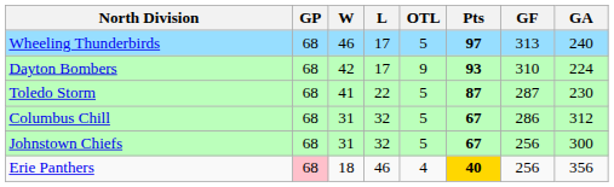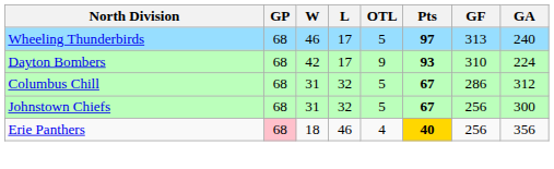 <table class="wikitable" style="text-align:center">
 <tr>
 <th bgcolor="#DDDDFF" width="40%">North Division</th>
 <th bgcolor="#DDDDFF" width="5%">GP</th>
 <th bgcolor="#DDDDFF" width="5%">W</th>
 <th bgcolor="#DDDDFF" width="5%">L</th>
 <th bgcolor="#DDDDFF" width="5%">OTL</th>
 <th bgcolor="#DDDDFF" width="7.5%">Pts</th>
 <th bgcolor="#DDDDFF" width="7.5%">GF</th>
 <th bgcolor="#DDDDFF" width="7.5%">GA</th>
 </tr>
 <tr bgcolor="#97DEFF">
 <td align=left><a href='#'>Wheeling Thunderbirds</a></td>
 <td>68</td>
 <td>46</td>
 <td>17</td>
 <td>5</td>
 <td><strong>97</strong></td>
 <td>313</td>
 <td>240</td>
 </tr>
 <tr bgcolor="#bbffbb">
 <td align=left><a href='#'>Dayton Bombers</a></td>
 <td>68</td>
 <td>42</td>
 <td>17</td>
 <td>9</td>
 <td><strong>93</strong></td>
 <td>310</td>
 <td>224</td>
 </tr>
 <tr bgcolor="#bbffbb">
-<td align=left><a href='#'>Toledo Storm</a></td>
-<td>68</td>
-<td>41</td>
-<td>22</td>
-<td>5</td>
-<td><strong>87</strong></td>
-<td>287</td>
-<td>230</td>
-</tr>
-<tr bgcolor="#bbffbb">
 <td align=left><a href='#'>Columbus Chill</a></td>
 <td>68</td>
 <td>31</td>
 <td>32</td>
 <td>5</td>
 <td><strong>67</strong></td>
 <td>286</td>
 <td>312</td>
 </tr>
 <tr bgcolor="#bbffbb">
 <td align=left><a href='#'>Johnstown Chiefs</a></td>
 <td>68</td>
 <td>31</td>
 <td>32</td>
 <td>5</td>
 <td><strong>67</strong></td>
 <td>256</td>
 <td>300</td>
 </tr>
 <tr>
 <td align=left><a href='#'>Erie Panthers</a></td>
 <td style="background: pink;">68</td>
 <td>18</td>
 <td>46</td>
 <td>4</td>
 <td style="background: gold;"><strong>40</strong></td>
 <td>256</td>
 <td>356</td>
 </tr>
 </table>
